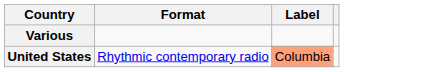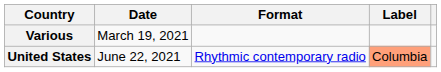 <table class="wikitable plainrowheaders">
 <tr>
 <th scope="col">Country</th>
+<th scope="col">Date</th>
 <th scope="col">Format</th>
 <th scope="col">Label</th>
 <th scope="col"></th>
 </tr>
 <tr>
 <th scope="row">Various</th>
+<td>March 19, 2021</td>
 <td></td>
 <td></td>
 <td style="text-align:center;"></td>
 </tr>
 <tr>
 <th scope="row">United States</th>
+<td>June 22, 2021</td>
 <td><a href='#'>Rhythmic contemporary radio</a></td>
 <td style="background: lightsalmon;">Columbia</td>
 <td></td>
 </tr>
 </table>
